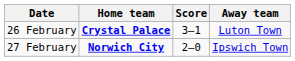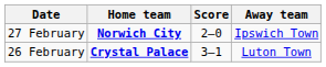 <table class="wikitable" style="text-align: center">
 <tr>
 <th>Date</th>
 <th>Home team</th>
 <th>Score</th>
 <th>Away team</th>
 </tr>
 <tr>
+<td>27 February</td>
+<td><strong><a href='#'>Norwich City</a></strong></td>
+<td>2–0</td>
+<td><a href='#'>Ipswich Town</a></td>
+</tr>
+<tr>
 <td>26 February</td>
 <td><strong><a href='#'>Crystal Palace</a></strong></td>
 <td>3–1</td>
 <td><a href='#'>Luton Town</a></td>
 </tr>
-<tr>
-<td>27 February</td>
-<td><strong><a href='#'>Norwich City</a></strong></td>
-<td>2–0</td>
-<td><a href='#'>Ipswich Town</a></td>
-</tr>
 </table>
